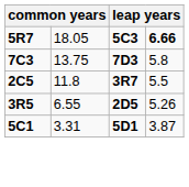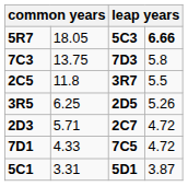 <table class="wikitable">
 <tr>
 <th colspan="2">common years</th>
 <th colspan="2">leap years</th>
 </tr>
 <tr>
 <td><strong>5R7</strong></td>
 <td>18.05</td>
 <td><strong>5C3</strong></td>
 <td><strong>6.66</strong></td>
 </tr>
 <tr>
 <td><strong>7C3</strong></td>
 <td>13.75</td>
 <td><strong>7D3</strong></td>
 <td>5.8</td>
 </tr>
 <tr>
 <td><strong>2C5</strong></td>
 <td>11.8</td>
 <td><strong>3R7</strong></td>
 <td>5.5</td>
 </tr>
 <tr>
 <td><strong>3R5</strong></td>
-<td>6.55</td>
+<td>6.25</td>
 <td><strong>2D5</strong></td>
 <td>5.26</td>
+</tr>
+<tr>
+<td><strong>2D3</strong></td>
+<td>5.71</td>
+<td><strong>2C7</strong></td>
+<td>4.72</td>
+</tr>
+<tr>
+<td><strong>7D1</strong></td>
+<td>4.33</td>
+<td><strong>7C5</strong></td>
+<td>4.72</td>
 </tr>
 <tr>
 <td><strong>5C1</strong></td>
 <td>3.31</td>
 <td><strong>5D1</strong></td>
 <td>3.87</td>
 </tr>
 </table>
